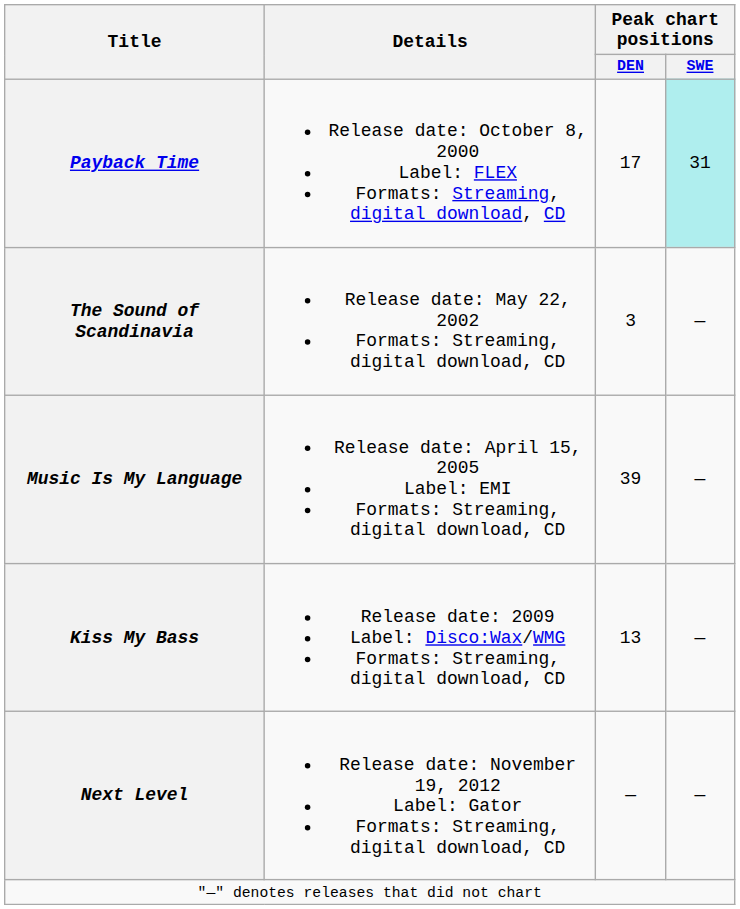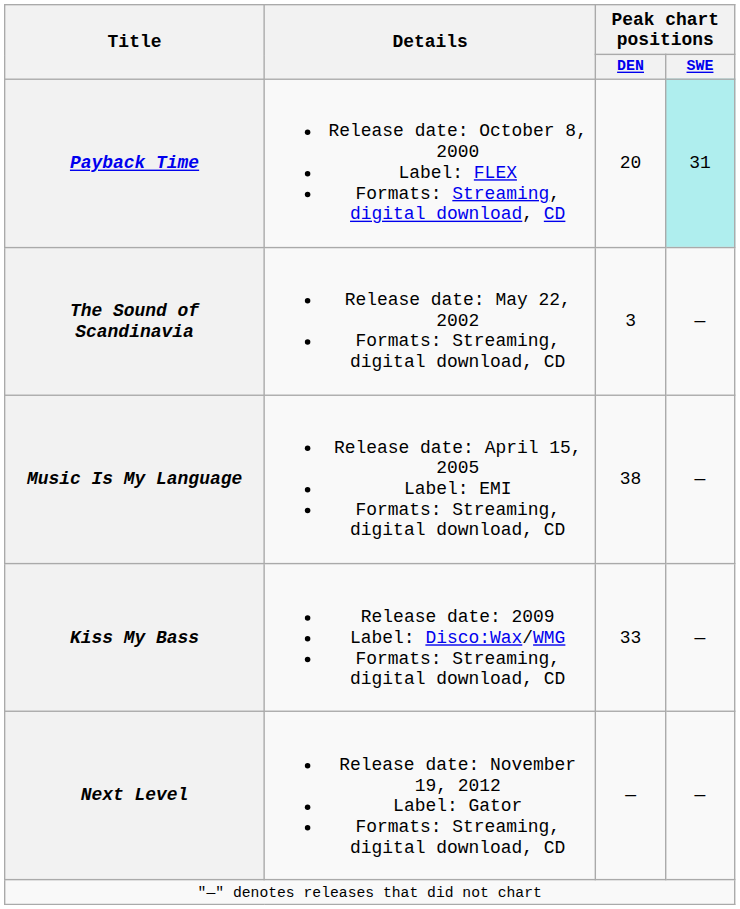 <table class="wikitable plainrowheaders" style="text-align:center;">
 <tr>
 <th rowspan="2" style="width:14em;">Title</th>
 <th rowspan="2" style="width:18em;">Details</th>
 <th colspan="2">Peak chart positions</th>
 </tr>
 <tr style="font-size:smaller;">
 <th style="width:45px;"><a href='#'>DEN</a></th>
 <th style="width:45px;"><a href='#'>SWE</a></th>
 </tr>
 <tr>
 <th scope="row"><em><a href='#'>Payback Time</a></em></th>
 <td><br><ul><li>Release date: October 8, 2000</li><li>Label: <a href='#'>FLEX</a></li><li>Formats: <a href='#'>Streaming</a>, <a href='#'>digital download</a>, <a href='#'>CD</a></li></ul></td>
-<td>17</td>
+<td>20</td>
 <td style="background: paleturquoise;">31</td>
 </tr>
 <tr>
 <th scope="row"><em>The Sound of Scandinavia</em></th>
 <td><br><ul><li>Release date: May 22, 2002</li><li>Formats: Streaming, digital download, CD</li></ul></td>
 <td>3</td>
 <td>—</td>
 </tr>
 <tr>
 <th scope="row"><em>Music Is My Language</em></th>
 <td><br><ul><li>Release date: April 15, 2005</li><li>Label: EMI</li><li>Formats: Streaming, digital download, CD</li></ul></td>
-<td>39</td>
+<td>38</td>
 <td>—</td>
 </tr>
 <tr>
 <th scope="row"><em>Kiss My Bass</em></th>
 <td><br><ul><li>Release date: 2009</li><li>Label: <a href='#'>Disco:Wax</a>/<a href='#'>WMG</a></li><li>Formats: Streaming, digital download, CD</li></ul></td>
-<td>13</td>
+<td>33</td>
 <td>—</td>
 </tr>
 <tr>
 <th scope="row"><em>Next Level</em></th>
 <td><br><ul><li>Release date: November 19, 2012</li><li>Label: Gator</li><li>Formats: Streaming, digital download, CD</li></ul></td>
 <td>—</td>
 <td>—</td>
 </tr>
 <tr>
 <td colspan="15" style="font-size:8pt">"—" denotes releases that did not chart</td>
 </tr>
 </table>
